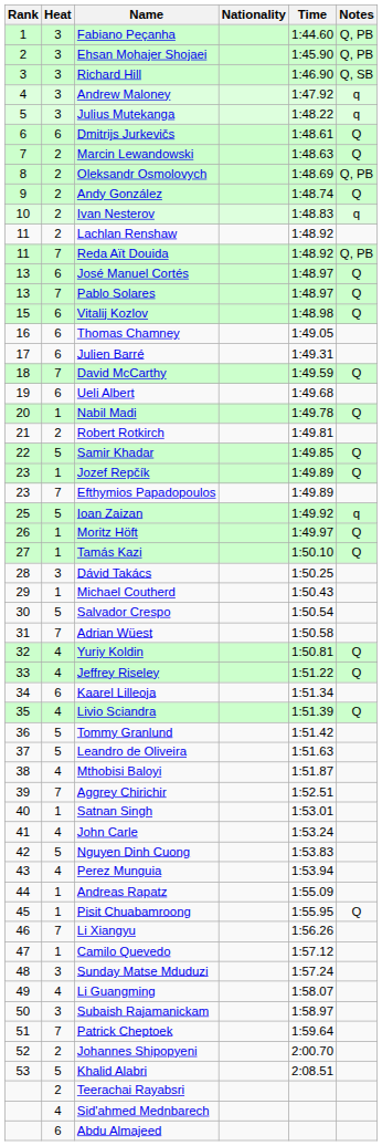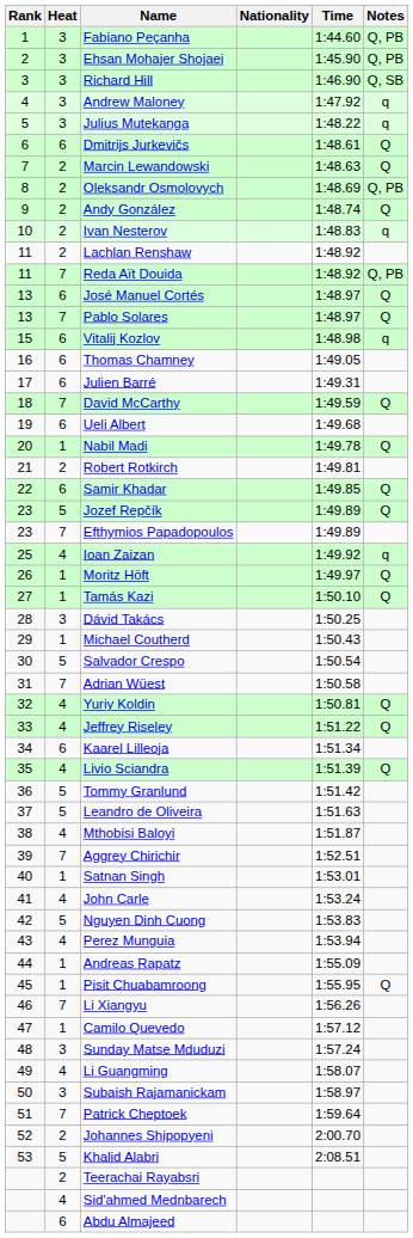 <table class="wikitable sortable" style="text-align:center">
 <tr>
 <th>Rank</th>
 <th>Heat</th>
 <th>Name</th>
 <th>Nationality</th>
 <th>Time</th>
 <th>Notes</th>
 </tr>
 <tr bgcolor=ccffcc>
 <td>1</td>
 <td>3</td>
 <td align=left><a href='#'>Fabiano Peçanha</a></td>
 <td align=left></td>
 <td>1:44.60</td>
 <td>Q, PB</td>
 </tr>
 <tr bgcolor=ccffcc>
 <td>2</td>
 <td>3</td>
 <td align=left><a href='#'>Ehsan Mohajer Shojaei</a></td>
 <td align=left></td>
 <td>1:45.90</td>
 <td>Q, PB</td>
 </tr>
 <tr bgcolor=ccffcc>
 <td>3</td>
 <td>3</td>
 <td align=left><a href='#'>Richard Hill</a></td>
 <td align=left></td>
 <td>1:46.90</td>
 <td>Q, SB</td>
 </tr>
 <tr bgcolor=ddffdd>
 <td>4</td>
 <td>3</td>
 <td align=left><a href='#'>Andrew Maloney</a></td>
 <td align=left></td>
 <td>1:47.92</td>
 <td>q</td>
 </tr>
 <tr bgcolor=ddffdd>
 <td>5</td>
 <td>3</td>
 <td align=left><a href='#'>Julius Mutekanga</a></td>
 <td align=left></td>
 <td>1:48.22</td>
 <td>q</td>
 </tr>
 <tr bgcolor=ccffcc>
 <td>6</td>
 <td>6</td>
 <td align=left><a href='#'>Dmitrijs Jurkevičs</a></td>
 <td align=left></td>
 <td>1:48.61</td>
 <td>Q</td>
 </tr>
 <tr bgcolor=ccffcc>
 <td>7</td>
 <td>2</td>
 <td align=left><a href='#'>Marcin Lewandowski</a></td>
 <td align=left></td>
 <td>1:48.63</td>
 <td>Q</td>
 </tr>
 <tr bgcolor=ccffcc>
 <td>8</td>
 <td>2</td>
 <td align=left><a href='#'>Oleksandr Osmolovych</a></td>
 <td align=left></td>
 <td>1:48.69</td>
 <td>Q, PB</td>
 </tr>
 <tr bgcolor=ccffcc>
 <td>9</td>
 <td>2</td>
 <td align=left><a href='#'>Andy González</a></td>
 <td align=left></td>
 <td>1:48.74</td>
 <td>Q</td>
 </tr>
 <tr bgcolor=ddffdd>
 <td>10</td>
 <td>2</td>
 <td align=left><a href='#'>Ivan Nesterov</a></td>
 <td align=left></td>
 <td>1:48.83</td>
 <td>q</td>
 </tr>
 <tr>
 <td>11</td>
 <td>2</td>
 <td align=left><a href='#'>Lachlan Renshaw</a></td>
 <td align=left></td>
 <td>1:48.92</td>
 <td></td>
 </tr>
 <tr bgcolor=ccffcc>
 <td>11</td>
 <td>7</td>
 <td align=left><a href='#'>Reda Aït Douida</a></td>
 <td align=left></td>
 <td>1:48.92</td>
 <td>Q, PB</td>
 </tr>
 <tr bgcolor=ccffcc>
 <td>13</td>
 <td>6</td>
 <td align=left><a href='#'>José Manuel Cortés</a></td>
 <td align=left></td>
 <td>1:48.97</td>
 <td>Q</td>
 </tr>
 <tr bgcolor=ccffcc>
 <td>13</td>
 <td>7</td>
 <td align=left><a href='#'>Pablo Solares</a></td>
 <td align=left></td>
 <td>1:48.97</td>
 <td>Q</td>
 </tr>
 <tr bgcolor=ccffcc>
 <td>15</td>
 <td>6</td>
 <td align=left><a href='#'>Vitalij Kozlov</a></td>
 <td align=left></td>
 <td>1:48.98</td>
-<td>Q</td>
+<td>q</td>
 </tr>
 <tr>
 <td>16</td>
 <td>6</td>
 <td align=left><a href='#'>Thomas Chamney</a></td>
 <td align=left></td>
 <td>1:49.05</td>
 <td></td>
 </tr>
 <tr>
 <td>17</td>
 <td>6</td>
 <td align=left><a href='#'>Julien Barré</a></td>
 <td align=left></td>
 <td>1:49.31</td>
 <td></td>
 </tr>
 <tr bgcolor=ccffcc>
 <td>18</td>
 <td>7</td>
 <td align=left><a href='#'>David McCarthy</a></td>
 <td align=left></td>
 <td>1:49.59</td>
 <td>Q</td>
 </tr>
 <tr>
 <td>19</td>
 <td>6</td>
 <td align=left><a href='#'>Ueli Albert</a></td>
 <td align=left></td>
 <td>1:49.68</td>
 <td></td>
 </tr>
 <tr bgcolor=ccffcc>
 <td>20</td>
 <td>1</td>
 <td align=left><a href='#'>Nabil Madi</a></td>
 <td align=left></td>
 <td>1:49.78</td>
 <td>Q</td>
 </tr>
 <tr>
 <td>21</td>
 <td>2</td>
 <td align=left><a href='#'>Robert Rotkirch</a></td>
 <td align=left></td>
 <td>1:49.81</td>
 <td></td>
 </tr>
 <tr bgcolor=ccffcc>
 <td>22</td>
-<td>5</td>
+<td>6</td>
 <td align=left><a href='#'>Samir Khadar</a></td>
 <td align=left></td>
 <td>1:49.85</td>
 <td>Q</td>
 </tr>
 <tr bgcolor=ccffcc>
 <td>23</td>
-<td>1</td>
+<td>5</td>
 <td align=left><a href='#'>Jozef Repčík</a></td>
 <td align=left></td>
 <td>1:49.89</td>
 <td>Q</td>
 </tr>
 <tr>
 <td>23</td>
 <td>7</td>
 <td align=left><a href='#'>Efthymios Papadopoulos</a></td>
 <td align=left></td>
 <td>1:49.89</td>
 <td></td>
 </tr>
 <tr bgcolor=ccffcc>
 <td>25</td>
-<td>5</td>
+<td>4</td>
 <td align=left><a href='#'>Ioan Zaizan</a></td>
 <td align=left></td>
 <td>1:49.92</td>
 <td>q</td>
 </tr>
 <tr bgcolor=ccffcc>
 <td>26</td>
 <td>1</td>
 <td align=left><a href='#'>Moritz Höft</a></td>
 <td align=left></td>
 <td>1:49.97</td>
 <td>Q</td>
 </tr>
 <tr bgcolor=ccffcc>
 <td>27</td>
 <td>1</td>
 <td align=left><a href='#'>Tamás Kazi</a></td>
 <td align=left></td>
 <td>1:50.10</td>
 <td>Q</td>
 </tr>
 <tr>
 <td>28</td>
 <td>3</td>
 <td align=left><a href='#'>Dávid Takács</a></td>
 <td align=left></td>
 <td>1:50.25</td>
 <td></td>
 </tr>
 <tr>
 <td>29</td>
 <td>1</td>
 <td align=left><a href='#'>Michael Coutherd</a></td>
 <td align=left></td>
 <td>1:50.43</td>
 <td></td>
 </tr>
 <tr>
 <td>30</td>
 <td>5</td>
 <td align=left><a href='#'>Salvador Crespo</a></td>
 <td align=left></td>
 <td>1:50.54</td>
 <td></td>
 </tr>
 <tr>
 <td>31</td>
 <td>7</td>
 <td align=left><a href='#'>Adrian Wüest</a></td>
 <td align=left></td>
 <td>1:50.58</td>
 <td></td>
 </tr>
 <tr bgcolor=ccffcc>
 <td>32</td>
 <td>4</td>
 <td align=left><a href='#'>Yuriy Koldin</a></td>
 <td align=left></td>
 <td>1:50.81</td>
 <td>Q</td>
 </tr>
 <tr bgcolor=ccffcc>
 <td>33</td>
 <td>4</td>
 <td align=left><a href='#'>Jeffrey Riseley</a></td>
 <td align=left></td>
 <td>1:51.22</td>
 <td>Q</td>
 </tr>
 <tr>
 <td>34</td>
 <td>6</td>
 <td align=left><a href='#'>Kaarel Lilleoja</a></td>
 <td align=left></td>
 <td>1:51.34</td>
 <td></td>
 </tr>
 <tr bgcolor=ccffcc>
 <td>35</td>
 <td>4</td>
 <td align=left><a href='#'>Livio Sciandra</a></td>
 <td align=left></td>
 <td>1:51.39</td>
 <td>Q</td>
 </tr>
 <tr>
 <td>36</td>
 <td>5</td>
 <td align=left><a href='#'>Tommy Granlund</a></td>
 <td align=left></td>
 <td>1:51.42</td>
 <td></td>
 </tr>
 <tr>
 <td>37</td>
 <td>5</td>
 <td align=left><a href='#'>Leandro de Oliveira</a></td>
 <td align=left></td>
 <td>1:51.63</td>
 <td></td>
 </tr>
 <tr>
 <td>38</td>
 <td>4</td>
 <td align=left><a href='#'>Mthobisi Baloyi</a></td>
 <td align=left></td>
 <td>1:51.87</td>
 <td></td>
 </tr>
 <tr>
 <td>39</td>
 <td>7</td>
 <td align=left><a href='#'>Aggrey Chirichir</a></td>
 <td align=left></td>
 <td>1:52.51</td>
 <td></td>
 </tr>
 <tr>
 <td>40</td>
 <td>1</td>
 <td align=left><a href='#'>Satnan Singh</a></td>
 <td align=left></td>
 <td>1:53.01</td>
 <td></td>
 </tr>
 <tr>
 <td>41</td>
 <td>4</td>
 <td align=left><a href='#'>John Carle</a></td>
 <td align=left></td>
 <td>1:53.24</td>
 <td></td>
 </tr>
 <tr>
 <td>42</td>
 <td>5</td>
 <td align=left><a href='#'>Nguyen Dinh Cuong</a></td>
 <td align=left></td>
 <td>1:53.83</td>
 <td></td>
 </tr>
 <tr>
 <td>43</td>
 <td>4</td>
 <td align=left><a href='#'>Perez Munguia</a></td>
 <td align=left></td>
 <td>1:53.94</td>
 <td></td>
 </tr>
 <tr>
 <td>44</td>
 <td>1</td>
 <td align=left><a href='#'>Andreas Rapatz</a></td>
 <td align=left></td>
 <td>1:55.09</td>
 <td></td>
 </tr>
 <tr>
 <td>45</td>
 <td>1</td>
 <td align=left><a href='#'>Pisit Chuabamroong</a></td>
 <td align=left></td>
 <td>1:55.95</td>
 <td>Q</td>
 </tr>
 <tr>
 <td>46</td>
 <td>7</td>
 <td align=left><a href='#'>Li Xiangyu</a></td>
 <td align=left></td>
 <td>1:56.26</td>
 <td></td>
 </tr>
 <tr>
 <td>47</td>
 <td>1</td>
 <td align=left><a href='#'>Camilo Quevedo</a></td>
 <td align=left></td>
 <td>1:57.12</td>
 <td></td>
 </tr>
 <tr>
 <td>48</td>
 <td>3</td>
 <td align=left><a href='#'>Sunday Matse Mduduzi</a></td>
 <td align=left></td>
 <td>1:57.24</td>
 <td></td>
 </tr>
 <tr>
 <td>49</td>
 <td>4</td>
 <td align=left><a href='#'>Li Guangming</a></td>
 <td align=left></td>
 <td>1:58.07</td>
 <td></td>
 </tr>
 <tr>
 <td>50</td>
 <td>3</td>
 <td align=left><a href='#'>Subaish Rajamanickam</a></td>
 <td align=left></td>
 <td>1:58.97</td>
 <td></td>
 </tr>
 <tr>
 <td>51</td>
 <td>7</td>
 <td align=left><a href='#'>Patrick Cheptoek</a></td>
 <td align=left></td>
 <td>1:59.64</td>
 <td></td>
 </tr>
 <tr>
 <td>52</td>
 <td>2</td>
 <td align=left><a href='#'>Johannes Shipopyeni</a></td>
 <td align=left></td>
 <td>2:00.70</td>
 <td></td>
 </tr>
 <tr>
 <td>53</td>
 <td>5</td>
 <td align=left><a href='#'>Khalid Alabri</a></td>
 <td align=left></td>
 <td>2:08.51</td>
 <td></td>
 </tr>
 <tr>
 <td></td>
 <td>2</td>
 <td align=left><a href='#'>Teerachai Rayabsri</a></td>
 <td align=left></td>
 <td></td>
 <td></td>
 </tr>
 <tr>
 <td></td>
 <td>4</td>
 <td align=left><a href='#'>Sid'ahmed Mednbarech</a></td>
 <td align=left></td>
 <td></td>
 <td></td>
 </tr>
 <tr>
 <td></td>
 <td>6</td>
 <td align=left><a href='#'>Abdu Almajeed</a></td>
 <td align=left></td>
 <td></td>
 <td></td>
 </tr>
 </table>
